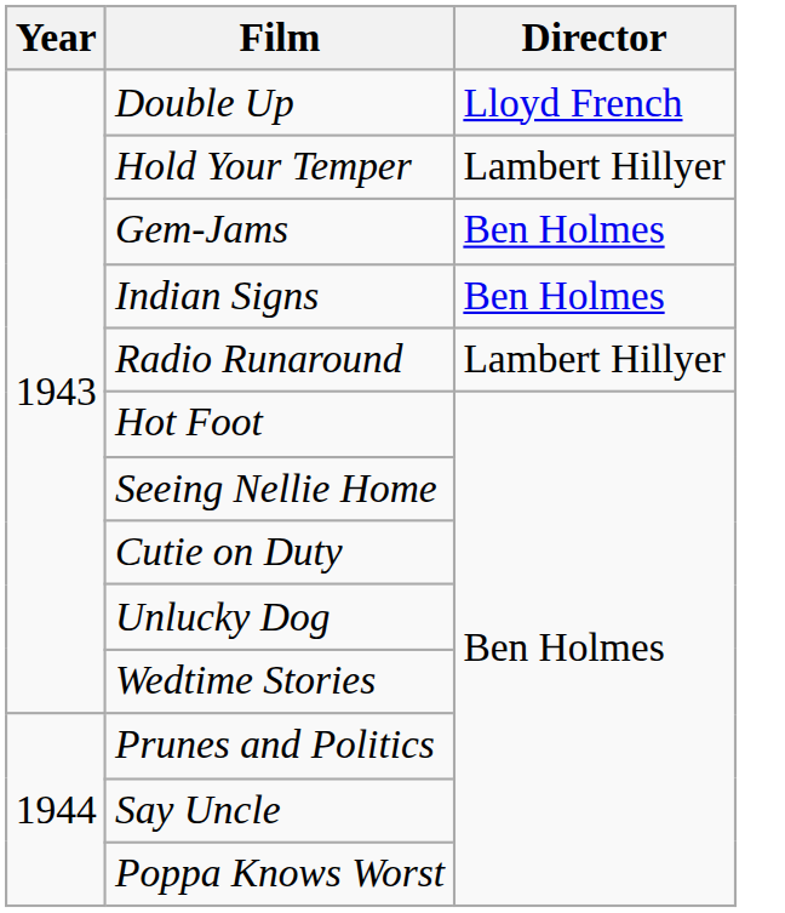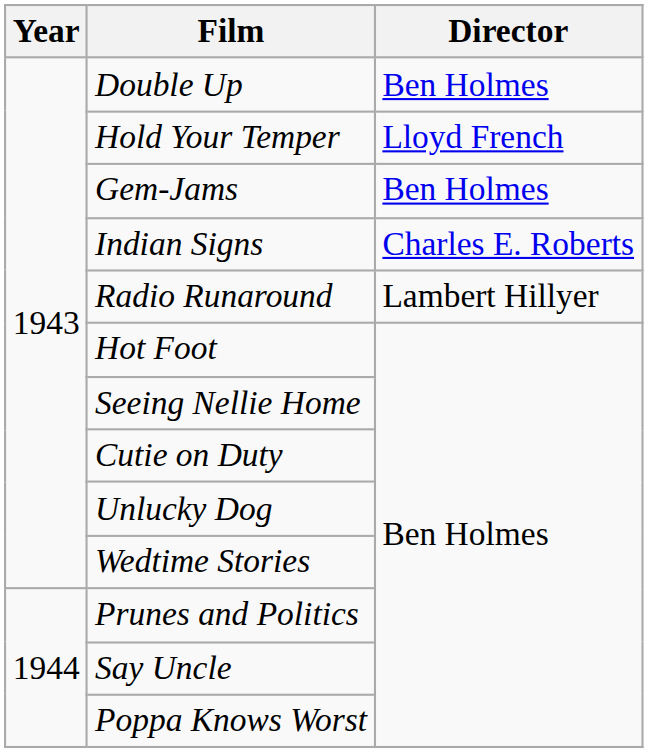 <table class="wikitable">
 <tr>
 <th>Year</th>
 <th>Film</th>
 <th>Director</th>
 </tr>
 <tr>
 <td rowspan=10>1943</td>
 <td><em>Double Up</em></td>
-<td><a href='#'>Lloyd French</a></td>
+<td><a href='#'>Ben Holmes</a></td>
 </tr>
 <tr>
 <td><em>Hold Your Temper</em></td>
-<td>Lambert Hillyer</td>
+<td><a href='#'>Lloyd French</a></td>
 </tr>
 <tr>
 <td><em>Gem-Jams</em></td>
 <td><a href='#'>Ben Holmes</a></td>
 </tr>
 <tr>
 <td><em>Indian Signs</em></td>
-<td><a href='#'>Ben Holmes</a></td>
+<td><a href='#'>Charles E. Roberts</a></td>
 </tr>
 <tr>
 <td><em>Radio Runaround</em></td>
 <td>Lambert Hillyer</td>
 </tr>
 <tr>
 <td><em>Hot Foot</em></td>
 <td rowspan=8>Ben Holmes</td>
 </tr>
 <tr>
 <td><em>Seeing Nellie Home</em></td>
 </tr>
 <tr>
 <td><em>Cutie on Duty</em></td>
 </tr>
 <tr>
 <td><em>Unlucky Dog</em></td>
 </tr>
 <tr>
 <td><em>Wedtime Stories</em></td>
 </tr>
 <tr>
 <td rowspan=3>1944</td>
 <td><em>Prunes and Politics</em></td>
 </tr>
 <tr>
 <td><em>Say Uncle</em></td>
 </tr>
 <tr>
 <td><em>Poppa Knows Worst</em></td>
 </tr>
 </table>
